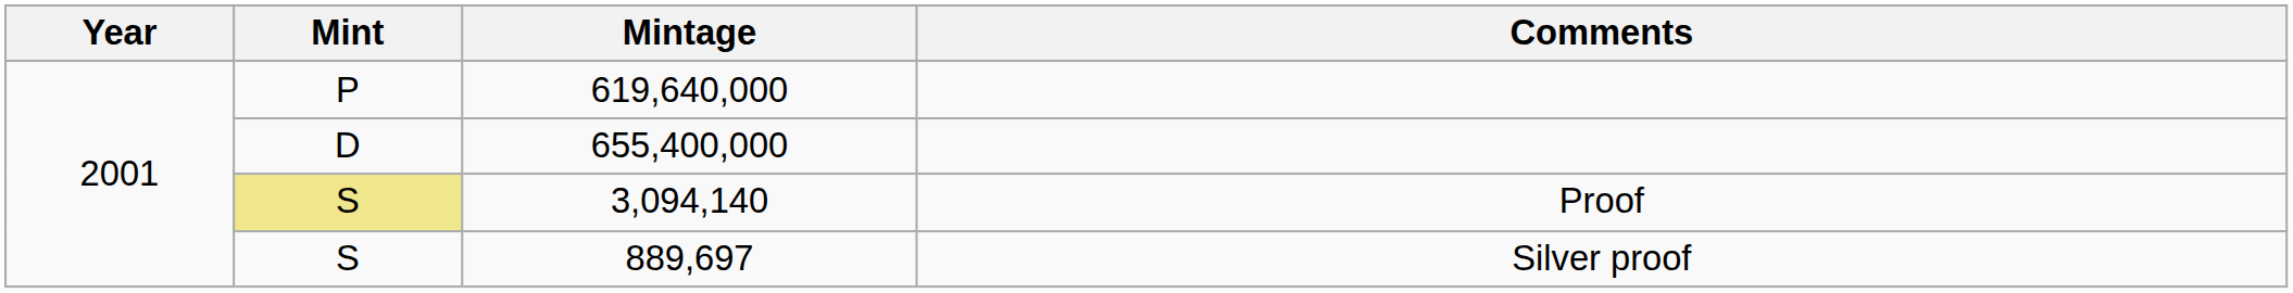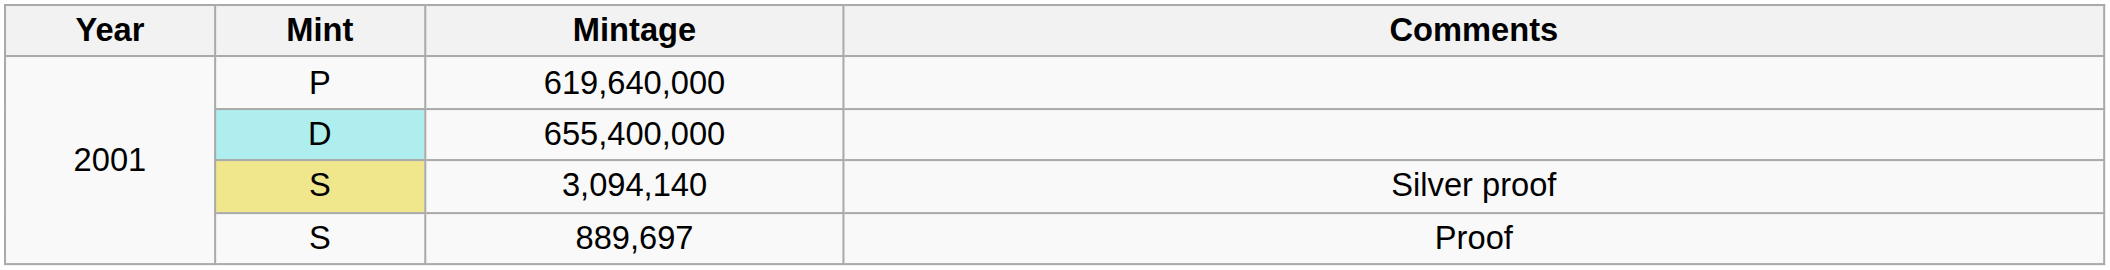 <table class="wikitable sortable" style="min-width:65%; text-align:center;">
 <tr>
 <th width="10%">Year</th>
 <th width="10%">Mint</th>
 <th width="20%">Mintage</th>
 <th width="60%">Comments</th>
 </tr>
 <tr>
 <td rowspan="4">2001</td>
 <td>P</td>
 <td>619,640,000</td>
 <td></td>
 </tr>
 <tr>
-<td>D</td>
+<td style="background: paleturquoise;">D</td>
 <td>655,400,000</td>
 <td></td>
 </tr>
 <tr>
 <td style="background: khaki;">S</td>
 <td>3,094,140</td>
-<td>Proof</td>
+<td>Silver proof</td>
 </tr>
 <tr>
 <td>S</td>
 <td>889,697</td>
-<td>Silver proof</td>
+<td>Proof</td>
 </tr>
 </table>
